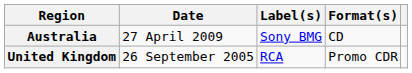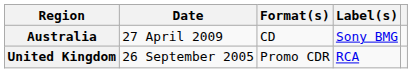 <table class="wikitable plainrowheaders">
 <tr>
 <th scope="col">Region</th>
 <th scope="col">Date</th>
+<th scope="col">Format(s)</th>
 <th scope="col">Label(s)</th>
-<th scope="col">Format(s)</th>
 <th scope="col"></th>
 </tr>
 <tr>
 <th scope="row">Australia</th>
 <td>27 April 2009</td>
+<td>CD</td>
 <td><a href='#'>Sony BMG</a></td>
-<td>CD</td>
 <td></td>
 </tr>
 <tr>
 <th scope="row">United Kingdom</th>
 <td>26 September 2005</td>
+<td>Promo CDR</td>
 <td><a href='#'>RCA</a></td>
-<td>Promo CDR</td>
 <td></td>
 </tr>
 </table>
